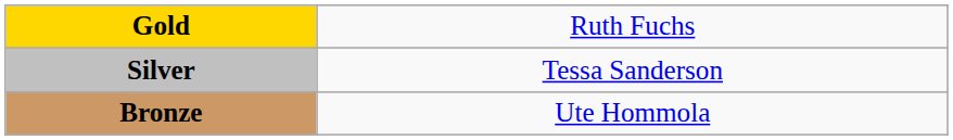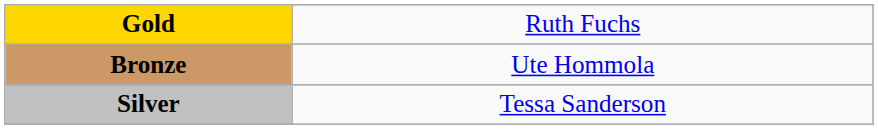 <table class="wikitable" style="text-align:center; " width="35%">
 <tr>
 <td bgcolor="gold"><strong>Gold</strong></td>
 <td><a href='#'>Ruth Fuchs</a><br>  <small><em></em></small></td>
 </tr>
 <tr>
+<td bgcolor="CC9966"><strong>Bronze</strong></td>
+<td><a href='#'>Ute Hommola</a><br>  <small><em></em></small></td>
+</tr>
+<tr>
 <td bgcolor="silver"><strong>Silver</strong></td>
 <td><a href='#'>Tessa Sanderson</a><br>  <small><em></em></small></td>
 </tr>
-<tr>
-<td bgcolor="CC9966"><strong>Bronze</strong></td>
-<td><a href='#'>Ute Hommola</a><br>  <small><em></em></small></td>
-</tr>
 </table>
